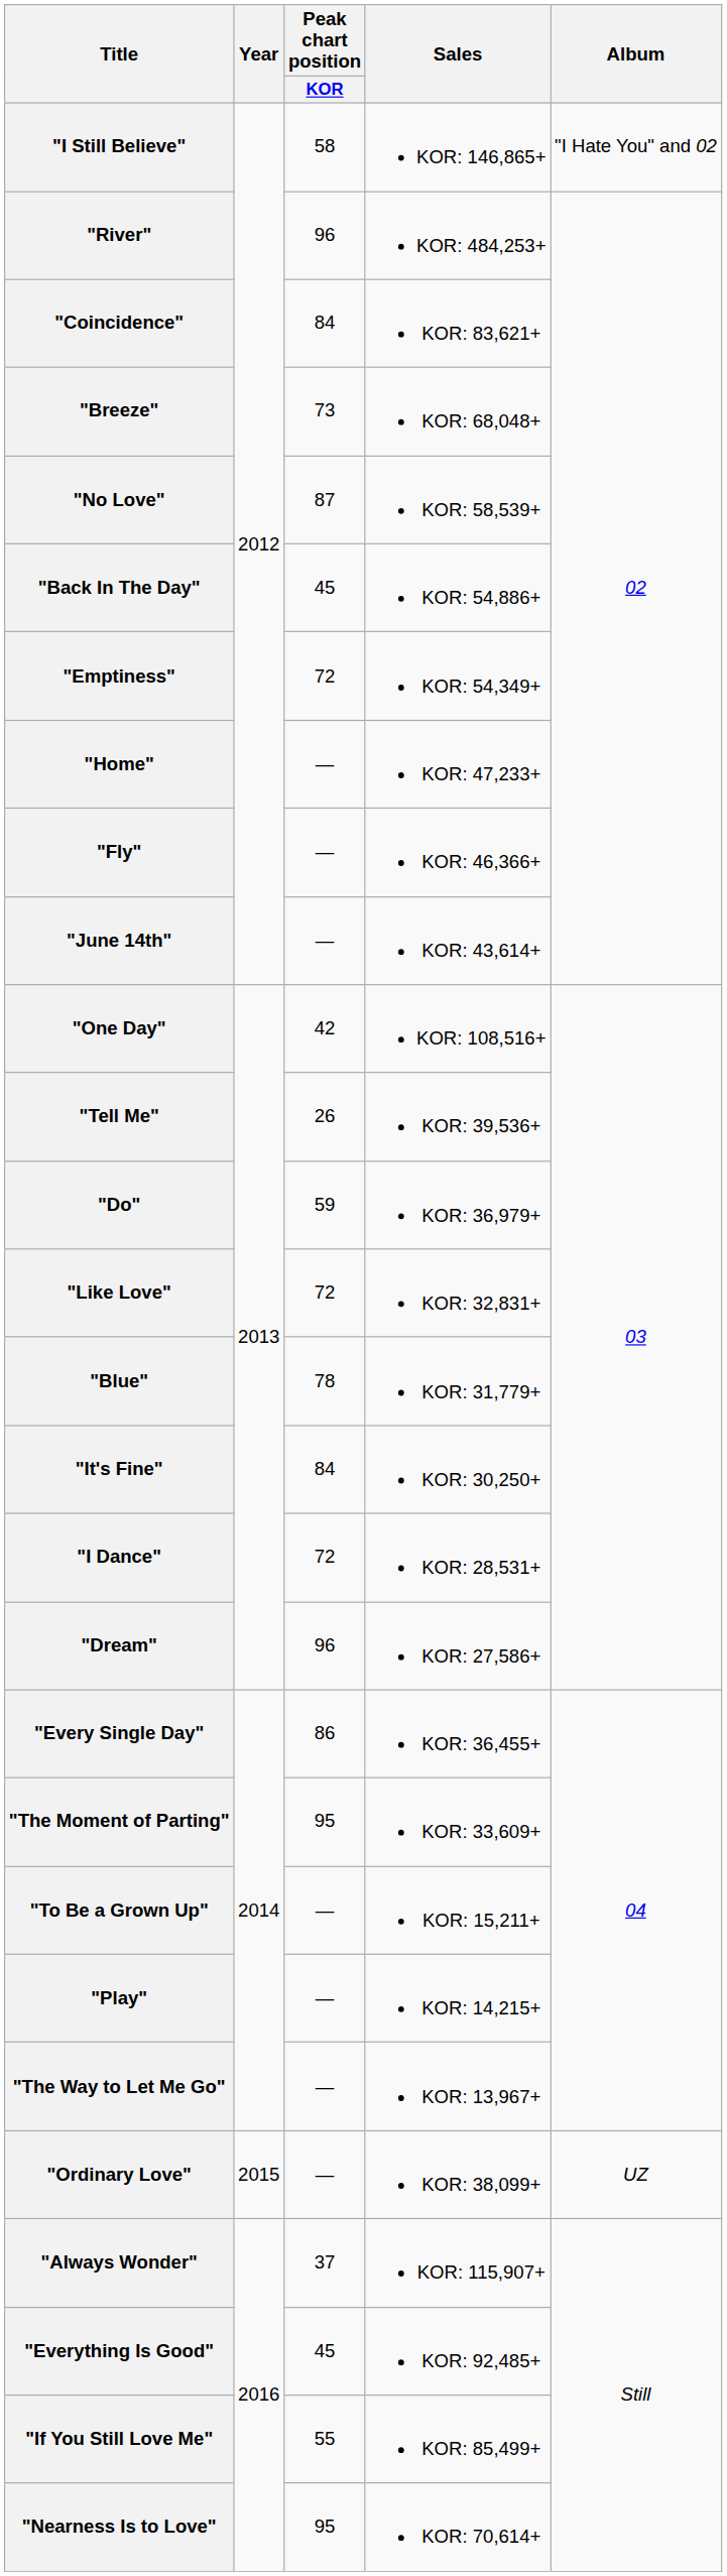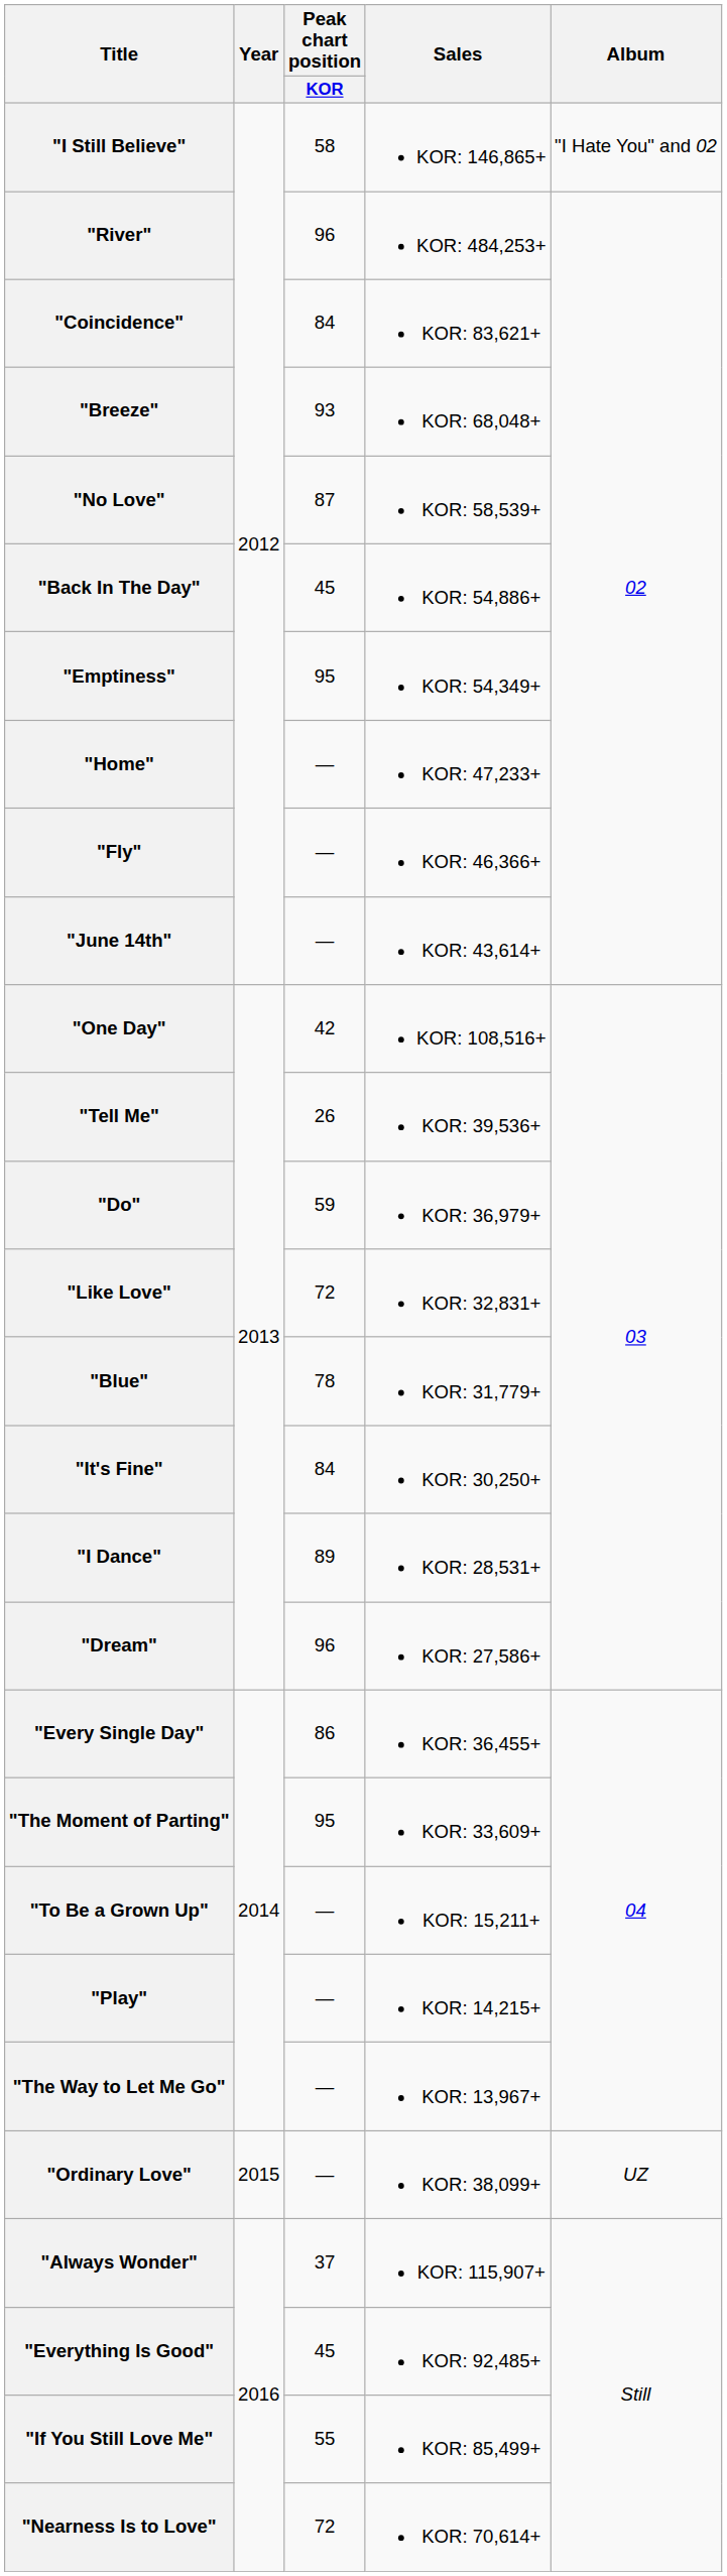 <table class="wikitable plainrowheaders" style="text-align:center">
 <tr>
 <th scope="col" rowspan="2">Title</th>
 <th scope="col" rowspan="2">Year</th>
 <th scope="col">Peak<br>chart<br>position</th>
 <th scope="col" rowspan="2">Sales</th>
 <th scope="col" rowspan="2">Album</th>
 </tr>
 <tr>
 <th scope="col" style="width:2.5em;font-size:90%;"><a href='#'>KOR</a><br></th>
 </tr>
 <tr>
 <th scope="row">"I Still Believe" </th>
 <td rowspan="10">2012</td>
 <td>58</td>
 <td><br><ul><li>KOR: 146,865+</li></ul></td>
 <td>"I Hate You" and <em>02</em></td>
 </tr>
 <tr>
 <th scope="row">"River"</th>
 <td>96</td>
 <td><br><ul><li>KOR: 484,253+</li></ul></td>
 <td rowspan="9"><em><a href='#'>02</a></em></td>
 </tr>
 <tr>
 <th scope="row">"Coincidence" </th>
 <td>84</td>
 <td><br><ul><li>KOR: 83,621+</li></ul></td>
 </tr>
 <tr>
 <th scope="row">"Breeze"</th>
-<td>73</td>
+<td>93</td>
 <td><br><ul><li>KOR: 68,048+</li></ul></td>
 </tr>
 <tr>
 <th scope="row">"No Love"</th>
 <td>87</td>
 <td><br><ul><li>KOR: 58,539+</li></ul></td>
 </tr>
 <tr>
 <th scope="row">"Back In The Day"</th>
 <td>45</td>
 <td><br><ul><li>KOR: 54,886+</li></ul></td>
 </tr>
 <tr>
 <th scope="row">"Emptiness" </th>
-<td>72</td>
+<td>95</td>
 <td><br><ul><li>KOR: 54,349+</li></ul></td>
 </tr>
 <tr>
 <th scope="row">"Home" </th>
 <td>—</td>
 <td><br><ul><li>KOR: 47,233+</li></ul></td>
 </tr>
 <tr>
 <th scope="row">"Fly" </th>
 <td>—</td>
 <td><br><ul><li>KOR: 46,366+</li></ul></td>
 </tr>
 <tr>
 <th scope="row">"June 14th" </th>
 <td>—</td>
 <td><br><ul><li>KOR: 43,614+</li></ul></td>
 </tr>
 <tr>
 <th scope="row">"One Day" </th>
 <td rowspan="8">2013</td>
 <td>42</td>
 <td><br><ul><li>KOR: 108,516+</li></ul></td>
 <td rowspan="8"><em><a href='#'>03</a></em></td>
 </tr>
 <tr>
 <th scope="row">"Tell Me" </th>
 <td>26</td>
 <td><br><ul><li>KOR: 39,536+</li></ul></td>
 </tr>
 <tr>
 <th scope="row">"Do"</th>
 <td>59</td>
 <td><br><ul><li>KOR: 36,979+</li></ul></td>
 </tr>
 <tr>
 <th scope="row">"Like Love"</th>
 <td>72</td>
 <td><br><ul><li>KOR: 32,831+</li></ul></td>
 </tr>
 <tr>
 <th scope="row">"Blue" </th>
 <td>78</td>
 <td><br><ul><li>KOR: 31,779+</li></ul></td>
 </tr>
 <tr>
 <th scope="row">"It's Fine" </th>
 <td>84</td>
 <td><br><ul><li>KOR: 30,250+</li></ul></td>
 </tr>
 <tr>
 <th scope="row">"I Dance" </th>
-<td>72</td>
+<td>89</td>
 <td><br><ul><li>KOR: 28,531+</li></ul></td>
 </tr>
 <tr>
 <th scope="row">"Dream" </th>
 <td>96</td>
 <td><br><ul><li>KOR: 27,586+</li></ul></td>
 </tr>
 <tr>
 <th scope="row">"Every Single Day" </th>
 <td rowspan=5>2014</td>
 <td>86</td>
 <td><br><ul><li>KOR: 36,455+</li></ul></td>
 <td rowspan=5><em><a href='#'>04</a></em></td>
 </tr>
 <tr>
 <th scope="row">"The Moment of Parting" </th>
 <td>95</td>
 <td><br><ul><li>KOR: 33,609+</li></ul></td>
 </tr>
 <tr>
 <th scope="row">"To Be a Grown Up" </th>
 <td>—</td>
 <td><br><ul><li>KOR: 15,211+</li></ul></td>
 </tr>
 <tr>
 <th scope="row">"Play"</th>
 <td>—</td>
 <td><br><ul><li>KOR: 14,215+</li></ul></td>
 </tr>
 <tr>
 <th scope="row">"The Way to Let Me Go" </th>
 <td>—</td>
 <td><br><ul><li>KOR: 13,967+</li></ul></td>
 </tr>
 <tr>
 <th scope="row">"Ordinary Love" </th>
 <td>2015</td>
 <td>—</td>
 <td><br><ul><li>KOR: 38,099+</li></ul></td>
 <td><em>UZ</em></td>
 </tr>
 <tr>
 <th scope="row">"Always Wonder" </th>
 <td rowspan=4>2016</td>
 <td>37</td>
 <td><br><ul><li>KOR: 115,907+</li></ul></td>
 <td rowspan=4><em>Still</em></td>
 </tr>
 <tr>
 <th scope="row">"Everything Is Good" </th>
 <td>45</td>
 <td><br><ul><li>KOR: 92,485+</li></ul></td>
 </tr>
 <tr>
 <th scope="row">"If You Still Love Me" </th>
 <td>55</td>
 <td><br><ul><li>KOR: 85,499+</li></ul></td>
 </tr>
 <tr>
 <th scope="row">"Nearness Is to Love"</th>
-<td>95</td>
+<td>72</td>
 <td><br><ul><li>KOR: 70,614+</li></ul></td>
 </tr>
 </table>
